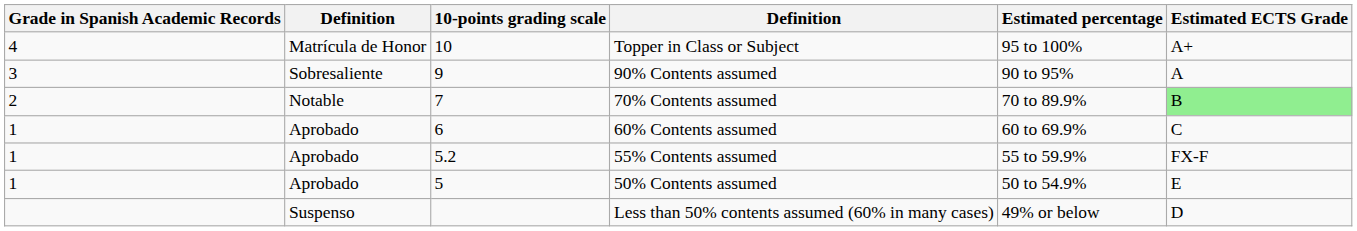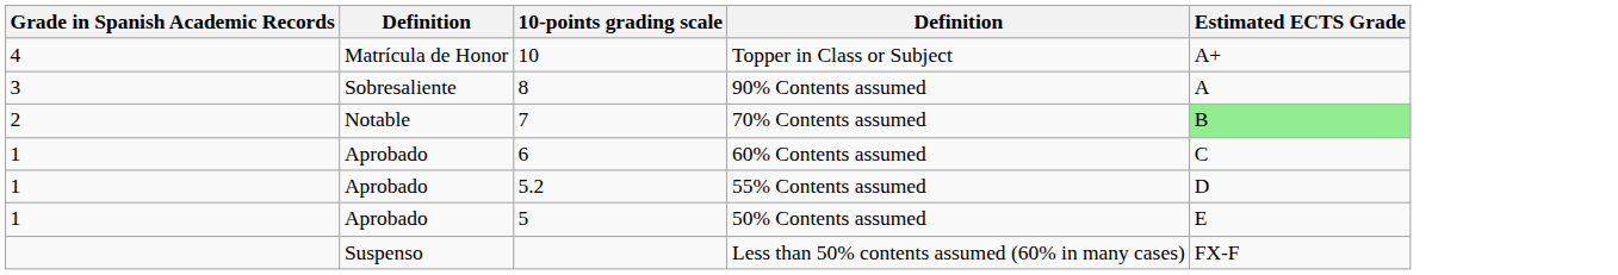 <table class="wikitable">
 <tr>
 <th>Grade in Spanish Academic Records</th>
 <th>Definition</th>
 <th>10-points grading scale</th>
 <th>Definition</th>
-<th>Estimated percentage</th>
 <th>Estimated ECTS Grade</th>
 </tr>
 <tr>
 <td>4</td>
 <td>Matrícula de Honor</td>
 <td>10</td>
 <td>Topper in Class or Subject</td>
-<td>95 to 100%</td>
 <td>A+</td>
 </tr>
 <tr>
 <td>3</td>
 <td>Sobresaliente</td>
-<td>9</td>
+<td>8</td>
 <td>90% Contents assumed</td>
-<td>90 to 95%</td>
 <td>A</td>
 </tr>
 <tr>
 <td>2</td>
 <td>Notable</td>
 <td>7</td>
 <td>70% Contents assumed</td>
-<td>70 to 89.9%</td>
 <td style="background: lightgreen;">B</td>
 </tr>
 <tr>
 <td>1</td>
 <td>Aprobado</td>
 <td>6</td>
 <td>60% Contents assumed</td>
-<td>60 to 69.9%</td>
 <td>C</td>
 </tr>
 <tr>
 <td>1</td>
 <td>Aprobado</td>
 <td>5.2</td>
 <td>55% Contents assumed</td>
-<td>55 to 59.9%</td>
-<td>FX-F</td>
+<td>D</td>
 </tr>
 <tr>
 <td>1</td>
 <td>Aprobado</td>
 <td>5</td>
 <td>50% Contents assumed</td>
-<td>50 to 54.9%</td>
 <td>E</td>
 </tr>
 <tr>
 <td></td>
 <td>Suspenso</td>
 <td></td>
 <td>Less than 50% contents assumed (60% in many cases)</td>
-<td>49% or below</td>
-<td>D</td>
+<td>FX-F</td>
 </tr>
 </table>
